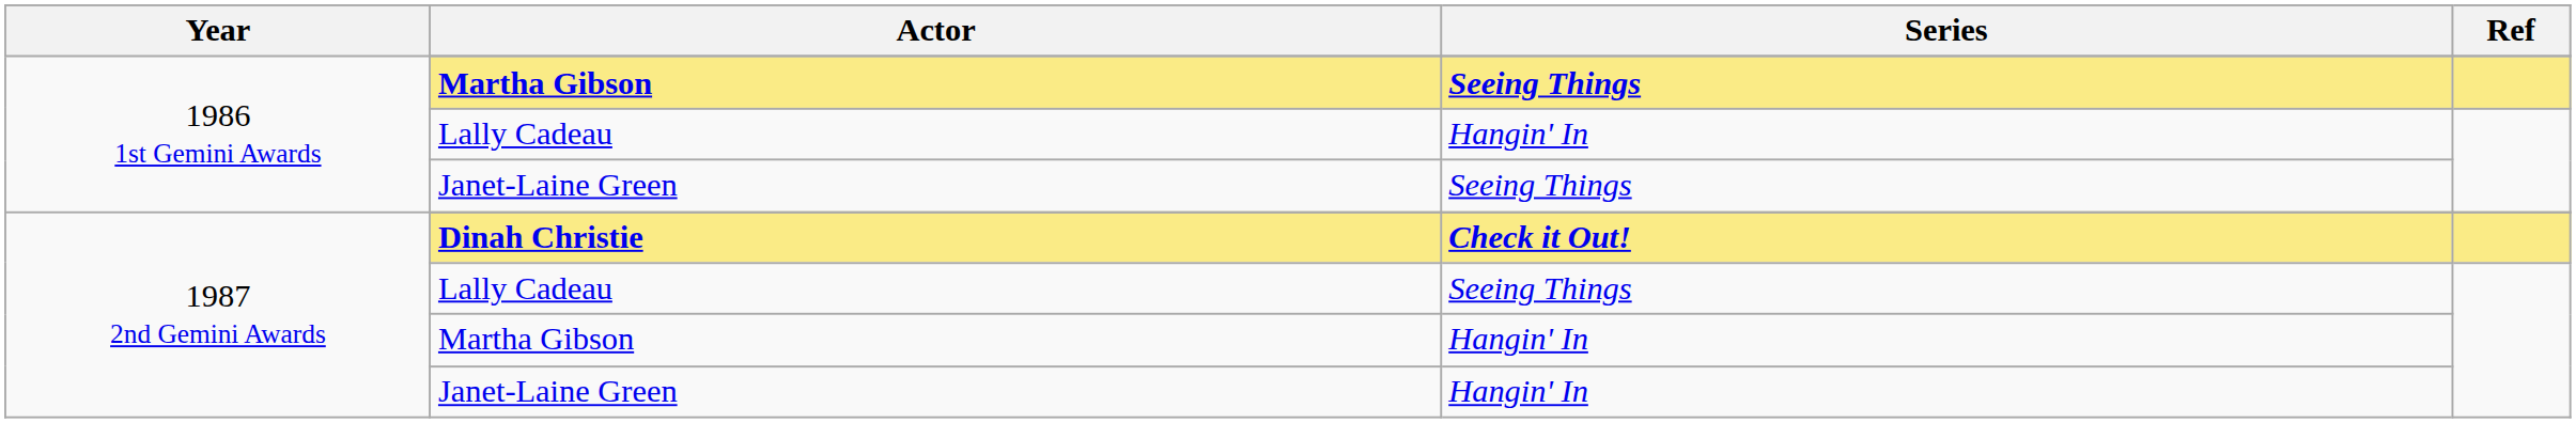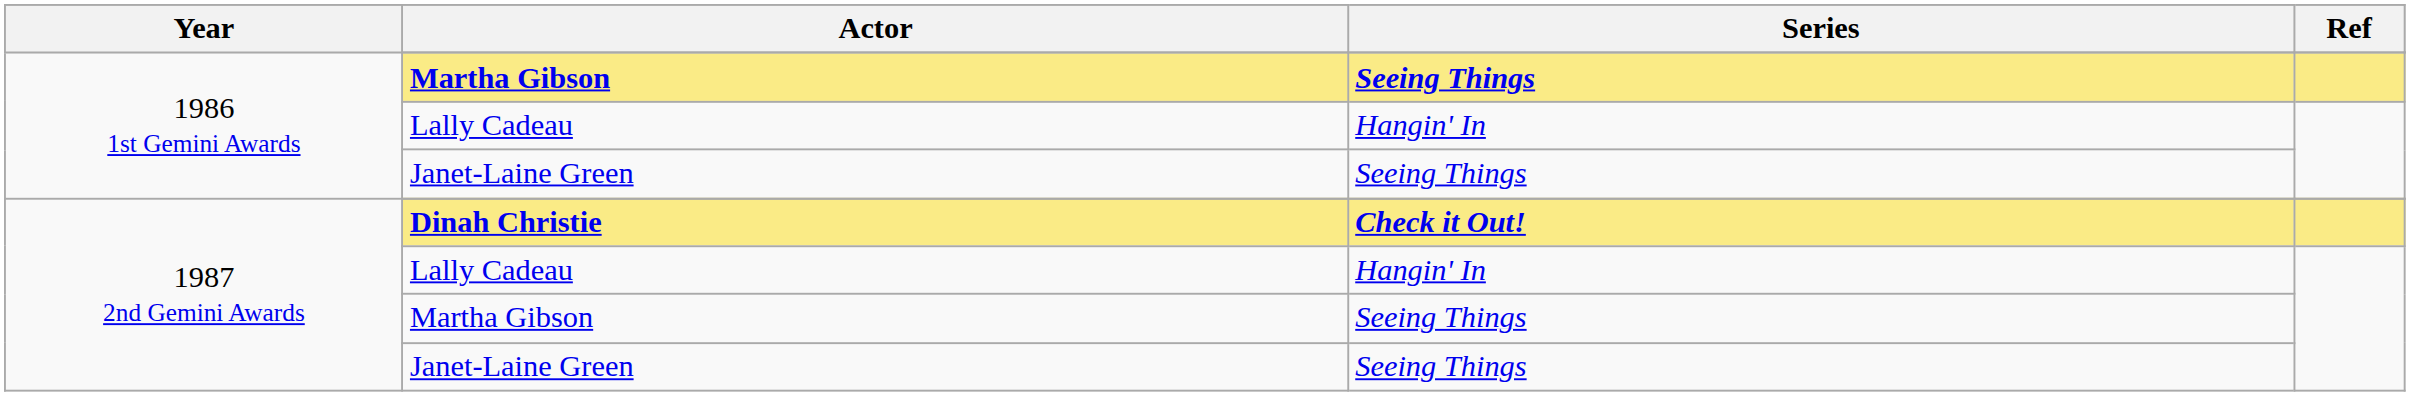 <table class="wikitable" style="width:100%;">
 <tr style="background:#bebebe;">
 <th style="width:8%;">Year</th>
 <th style="width:19%;">Actor</th>
 <th style="width:19%;">Series</th>
 <th style="width:2%;">Ref</th>
 </tr>
 <tr>
 <td rowspan="4" align="center">1986 <br> <small><a href='#'>1st Gemini Awards</a></small></td>
 </tr>
 <tr style="background:#FAEB86;">
 <td><strong><a href='#'>Martha Gibson</a></strong></td>
 <td><strong><em><a href='#'>Seeing Things</a></em></strong></td>
 <td></td>
 </tr>
 <tr>
 <td><a href='#'>Lally Cadeau</a></td>
 <td><em><a href='#'>Hangin' In</a></em></td>
 <td rowspan=2></td>
 </tr>
 <tr>
 <td><a href='#'>Janet-Laine Green</a></td>
 <td><em><a href='#'>Seeing Things</a></em></td>
 </tr>
 <tr>
 <td rowspan="5" align="center">1987 <br> <small><a href='#'>2nd Gemini Awards</a></small></td>
 </tr>
 <tr style="background:#FAEB86;">
 <td><strong><a href='#'>Dinah Christie</a></strong></td>
 <td><strong><em><a href='#'>Check it Out!</a></em></strong></td>
 <td></td>
 </tr>
 <tr>
 <td><a href='#'>Lally Cadeau</a></td>
-<td><em><a href='#'>Seeing Things</a></em></td>
+<td><em><a href='#'>Hangin' In</a></em></td>
 <td rowspan=3></td>
 </tr>
 <tr>
 <td><a href='#'>Martha Gibson</a></td>
-<td><em><a href='#'>Hangin' In</a></em></td>
+<td><em><a href='#'>Seeing Things</a></em></td>
 </tr>
 <tr>
 <td><a href='#'>Janet-Laine Green</a></td>
-<td><em><a href='#'>Hangin' In</a></em></td>
+<td><em><a href='#'>Seeing Things</a></em></td>
 </tr>
 </table>
